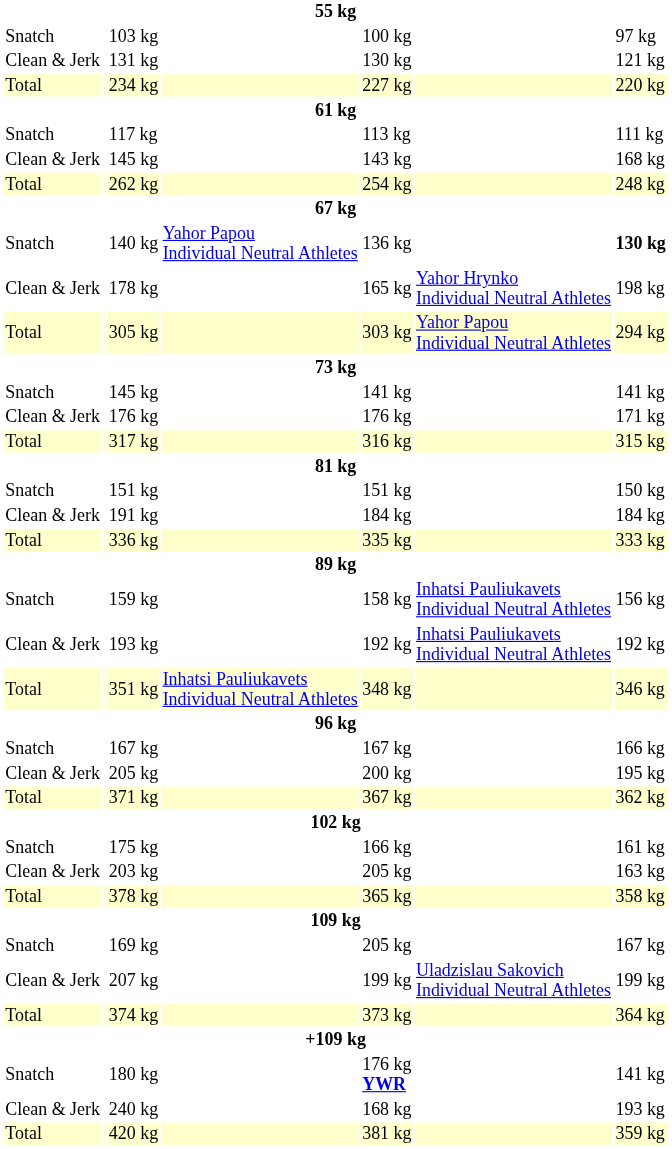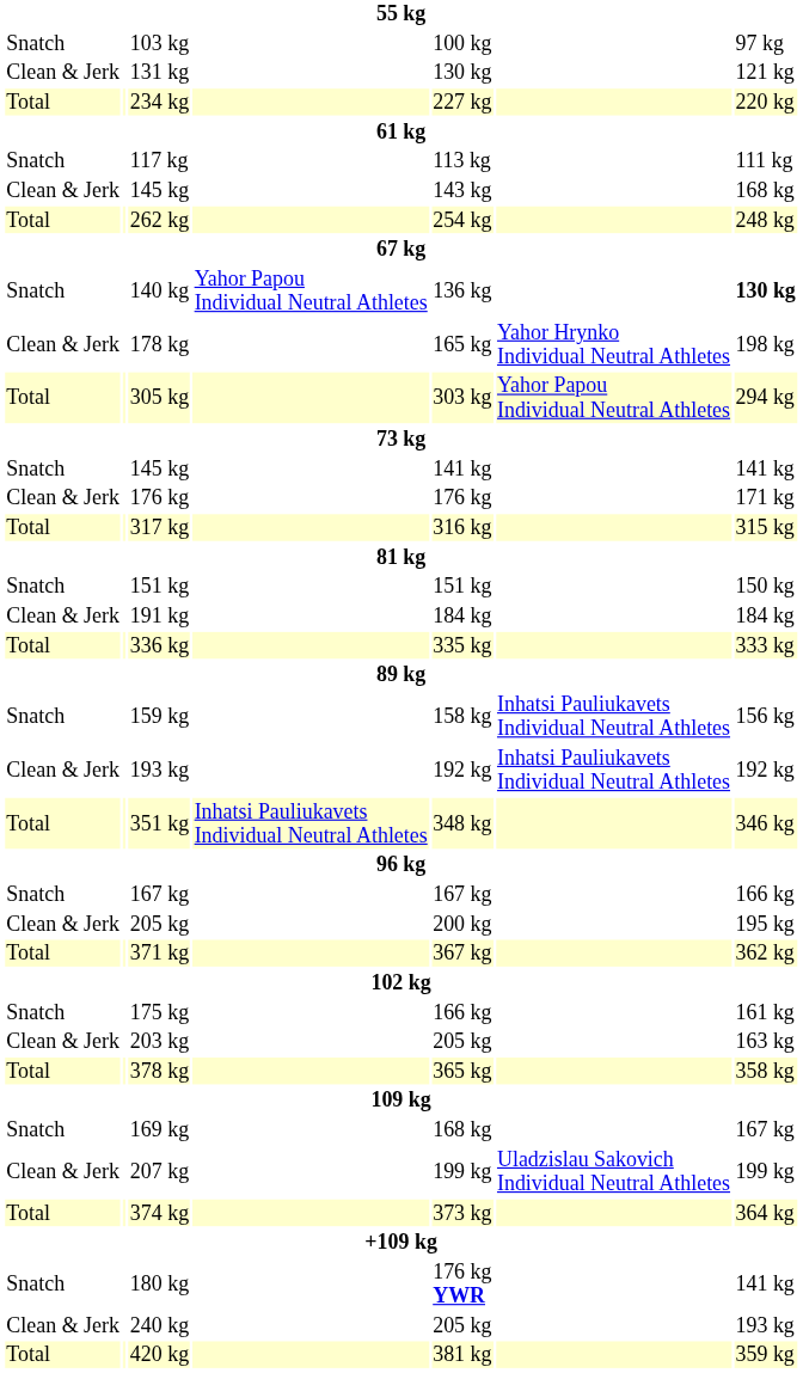 <table>
 <tr>
 <th colspan=7>55 kg</th>
 </tr>
 <tr>
 <td>Snatch</td>
 <td></td>
 <td>103 kg</td>
 <td></td>
 <td>100 kg</td>
 <td></td>
 <td>97 kg</td>
 </tr>
 <tr>
 <td>Clean & Jerk</td>
 <td></td>
 <td>131 kg</td>
 <td></td>
 <td>130 kg</td>
 <td></td>
 <td>121 kg</td>
 </tr>
 <tr bgcolor=ffffcc>
 <td>Total</td>
 <td></td>
 <td>234 kg</td>
 <td></td>
 <td>227 kg</td>
 <td></td>
 <td>220 kg</td>
 </tr>
 <tr>
 <th colspan=7>61 kg</th>
 </tr>
 <tr>
 <td>Snatch</td>
 <td></td>
 <td>117 kg</td>
 <td></td>
 <td>113 kg</td>
 <td></td>
 <td>111 kg</td>
 </tr>
 <tr>
 <td>Clean & Jerk</td>
 <td></td>
 <td>145 kg</td>
 <td></td>
 <td>143 kg</td>
 <td></td>
 <td>168 kg</td>
 </tr>
 <tr bgcolor=ffffcc>
 <td>Total</td>
 <td></td>
 <td>262 kg</td>
 <td></td>
 <td>254 kg</td>
 <td></td>
 <td>248 kg</td>
 </tr>
 <tr>
 <th colspan=7>67 kg</th>
 </tr>
 <tr>
 <td>Snatch</td>
 <td></td>
 <td>140 kg</td>
 <td><a href='#'>Yahor Papou</a><br><a href='#'>Individual Neutral Athletes</a></td>
 <td>136 kg</td>
 <td></td>
 <td><strong>130 kg</strong></td>
 </tr>
 <tr>
 <td>Clean & Jerk</td>
 <td></td>
 <td>178 kg</td>
 <td></td>
 <td>165 kg</td>
 <td><a href='#'>Yahor Hrynko</a><br><a href='#'>Individual Neutral Athletes</a></td>
 <td>198 kg</td>
 </tr>
 <tr bgcolor=ffffcc>
 <td>Total</td>
 <td></td>
 <td>305 kg</td>
 <td></td>
 <td>303 kg</td>
 <td><a href='#'>Yahor Papou</a><br><a href='#'>Individual Neutral Athletes</a></td>
 <td>294 kg</td>
 </tr>
 <tr>
 <th colspan=7>73 kg</th>
 </tr>
 <tr>
 <td>Snatch</td>
 <td></td>
 <td>145 kg</td>
 <td></td>
 <td>141 kg</td>
 <td></td>
 <td>141 kg</td>
 </tr>
 <tr>
 <td>Clean & Jerk</td>
 <td></td>
 <td>176 kg</td>
 <td></td>
 <td>176 kg</td>
 <td></td>
 <td>171 kg</td>
 </tr>
 <tr bgcolor=ffffcc>
 <td>Total</td>
 <td></td>
 <td>317 kg</td>
 <td></td>
 <td>316 kg</td>
 <td></td>
 <td>315 kg</td>
 </tr>
 <tr>
 <th colspan=7>81 kg</th>
 </tr>
 <tr>
 <td>Snatch</td>
 <td></td>
 <td>151 kg</td>
 <td></td>
 <td>151 kg</td>
 <td></td>
 <td>150 kg</td>
 </tr>
 <tr>
 <td>Clean & Jerk</td>
 <td></td>
 <td>191 kg</td>
 <td></td>
 <td>184 kg</td>
 <td></td>
 <td>184 kg</td>
 </tr>
 <tr bgcolor=ffffcc>
 <td>Total</td>
 <td></td>
 <td>336 kg</td>
 <td></td>
 <td>335 kg</td>
 <td></td>
 <td>333 kg</td>
 </tr>
 <tr>
 <th colspan=7>89 kg</th>
 </tr>
 <tr>
 <td>Snatch</td>
 <td></td>
 <td>159 kg</td>
 <td></td>
 <td>158 kg</td>
 <td><a href='#'>Inhatsi Pauliukavets</a><br><a href='#'>Individual Neutral Athletes</a></td>
 <td>156 kg</td>
 </tr>
 <tr>
 <td>Clean & Jerk</td>
 <td></td>
 <td>193 kg</td>
 <td></td>
 <td>192 kg</td>
 <td><a href='#'>Inhatsi Pauliukavets</a><br><a href='#'>Individual Neutral Athletes</a></td>
 <td>192 kg</td>
 </tr>
 <tr bgcolor=ffffcc>
 <td>Total</td>
 <td></td>
 <td>351 kg</td>
 <td><a href='#'>Inhatsi Pauliukavets</a><br><a href='#'>Individual Neutral Athletes</a></td>
 <td>348 kg</td>
 <td></td>
 <td>346 kg</td>
 </tr>
 <tr>
 <th colspan=7>96 kg</th>
 </tr>
 <tr>
 <td>Snatch</td>
 <td></td>
 <td>167 kg</td>
 <td></td>
 <td>167 kg</td>
 <td></td>
 <td>166 kg</td>
 </tr>
 <tr>
 <td>Clean & Jerk</td>
 <td></td>
 <td>205 kg</td>
 <td></td>
 <td>200 kg</td>
 <td></td>
 <td>195 kg</td>
 </tr>
 <tr bgcolor=ffffcc>
 <td>Total</td>
 <td></td>
 <td>371 kg</td>
 <td></td>
 <td>367 kg</td>
 <td></td>
 <td>362 kg</td>
 </tr>
 <tr>
 <th colspan=7>102 kg</th>
 </tr>
 <tr>
 <td>Snatch</td>
 <td></td>
 <td>175 kg</td>
 <td></td>
 <td>166 kg</td>
 <td></td>
 <td>161 kg</td>
 </tr>
 <tr>
 <td>Clean & Jerk</td>
 <td></td>
 <td>203 kg</td>
 <td></td>
 <td>205 kg</td>
 <td></td>
 <td>163 kg</td>
 </tr>
 <tr bgcolor=ffffcc>
 <td>Total</td>
 <td></td>
 <td>378 kg</td>
 <td></td>
 <td>365 kg</td>
 <td></td>
 <td>358 kg</td>
 </tr>
 <tr>
 <th colspan=7>109 kg</th>
 </tr>
 <tr>
 <td>Snatch</td>
 <td></td>
 <td>169 kg</td>
 <td></td>
-<td>205 kg</td>
+<td>168 kg</td>
 <td></td>
 <td>167 kg</td>
 </tr>
 <tr>
 <td>Clean & Jerk</td>
 <td></td>
 <td>207 kg</td>
 <td></td>
 <td>199 kg</td>
 <td><a href='#'>Uladzislau Sakovich</a><br><a href='#'>Individual Neutral Athletes</a></td>
 <td>199 kg</td>
 </tr>
 <tr bgcolor=ffffcc>
 <td>Total</td>
 <td></td>
 <td>374 kg</td>
 <td></td>
 <td>373 kg</td>
 <td></td>
 <td>364 kg</td>
 </tr>
 <tr>
 <th colspan=7>+109 kg</th>
 </tr>
 <tr>
 <td>Snatch</td>
 <td></td>
 <td>180 kg</td>
 <td></td>
 <td>176 kg<br><strong><a href='#'>YWR</a></strong></td>
 <td></td>
 <td>141 kg</td>
 </tr>
 <tr>
 <td>Clean & Jerk</td>
 <td></td>
 <td>240 kg</td>
 <td></td>
-<td>168 kg</td>
+<td>205 kg</td>
 <td></td>
 <td>193 kg</td>
 </tr>
 <tr bgcolor=ffffcc>
 <td>Total</td>
 <td></td>
 <td>420 kg</td>
 <td></td>
 <td>381 kg</td>
 <td></td>
 <td>359 kg</td>
 </tr>
 </table>
